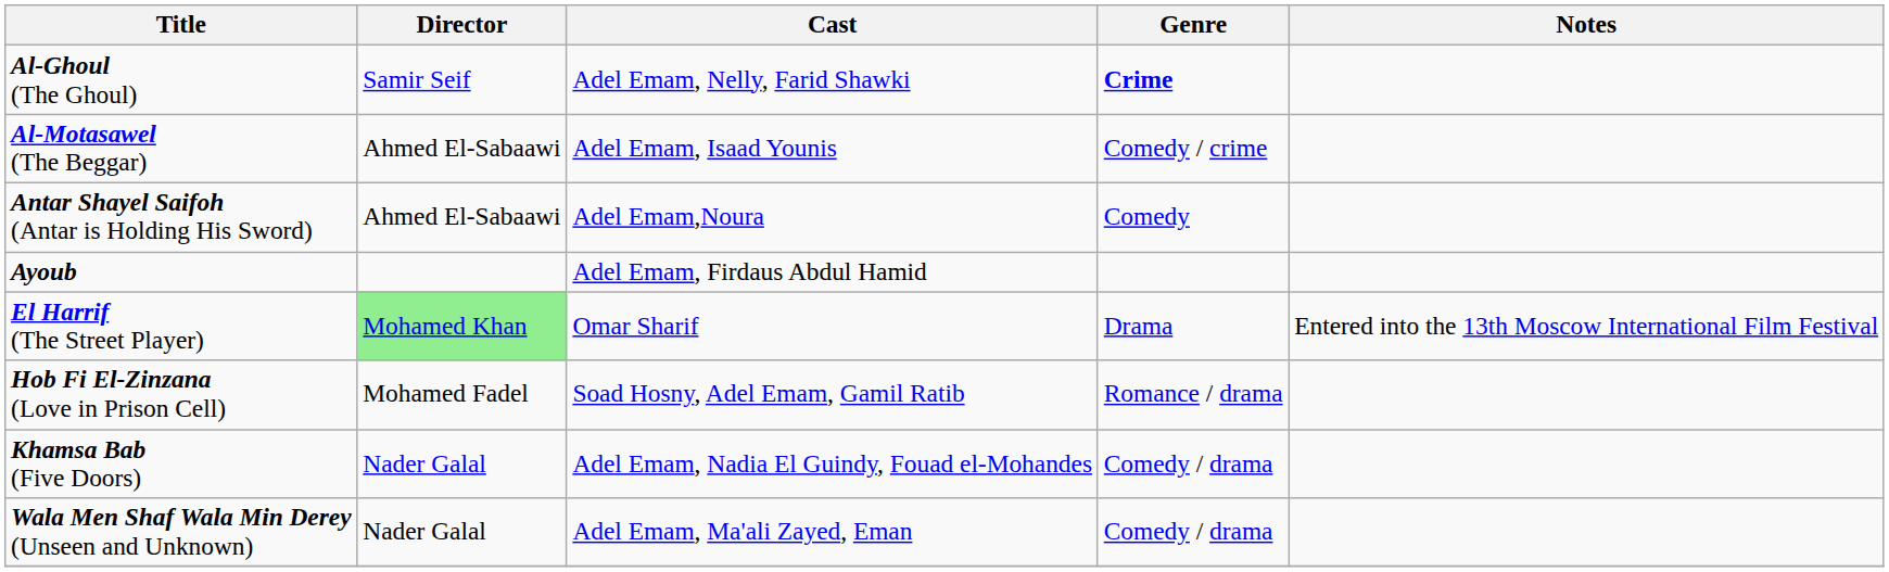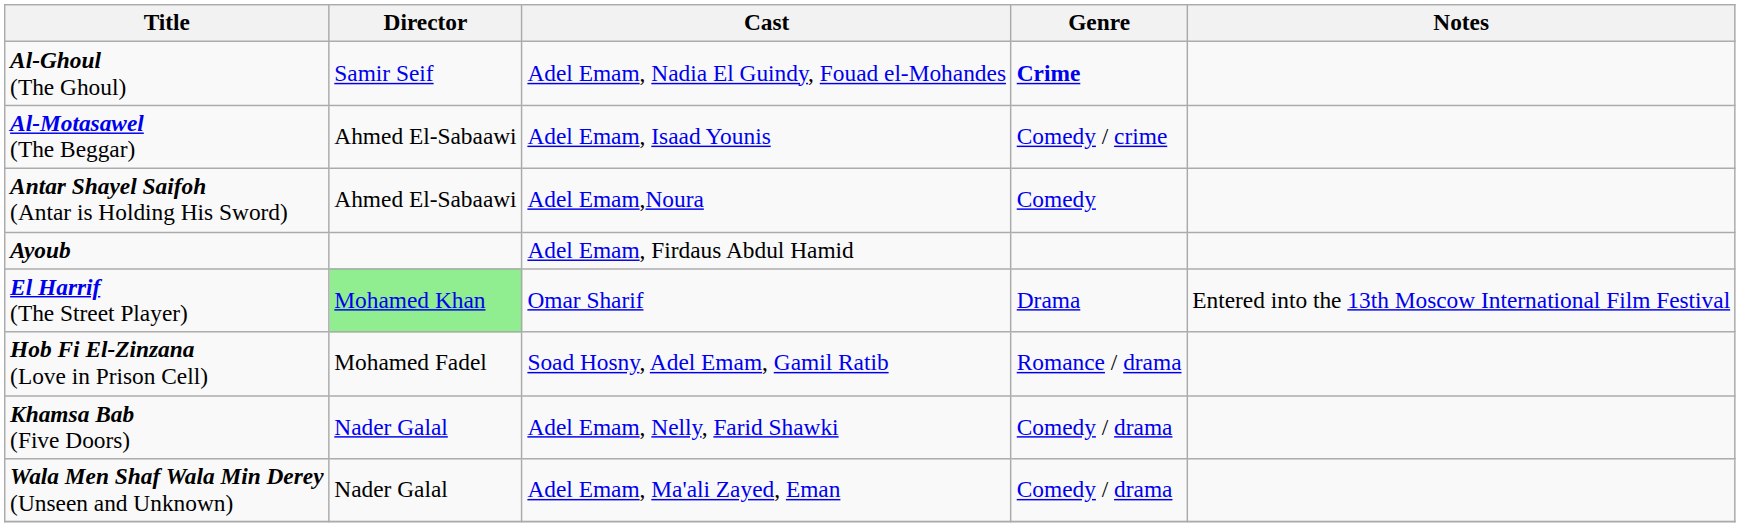 <table class="wikitable">
 <tr>
 <th>Title</th>
 <th>Director</th>
 <th>Cast</th>
 <th>Genre</th>
 <th>Notes</th>
 </tr>
 <tr>
 <td><strong><em>Al-Ghoul</em></strong><br>(The Ghoul)</td>
 <td><a href='#'>Samir Seif</a></td>
-<td><a href='#'>Adel Emam</a>, <a href='#'>Nelly</a>, <a href='#'>Farid Shawki</a></td>
+<td><a href='#'>Adel Emam</a>, <a href='#'>Nadia El Guindy</a>, <a href='#'>Fouad el-Mohandes</a></td>
 <td><strong><a href='#'>Crime</a></strong></td>
 <td></td>
 </tr>
 <tr>
 <td><strong><em><a href='#'>Al-Motasawel</a></em></strong><br>(The Beggar)</td>
 <td>Ahmed El-Sabaawi</td>
 <td><a href='#'>Adel Emam</a>, <a href='#'>Isaad Younis</a></td>
 <td><a href='#'>Comedy</a> / <a href='#'>crime</a></td>
 <td></td>
 </tr>
 <tr>
 <td><strong><em>Antar Shayel Saifoh</em></strong><br>(Antar is Holding His Sword)</td>
 <td>Ahmed El-Sabaawi</td>
 <td><a href='#'>Adel Emam</a>,<a href='#'>Noura</a></td>
 <td><a href='#'>Comedy</a></td>
 <td></td>
 </tr>
 <tr>
 <td><strong><em>Ayoub</em></strong></td>
 <td></td>
 <td><a href='#'>Adel Emam</a>, Firdaus Abdul Hamid</td>
 <td></td>
 <td></td>
 </tr>
 <tr>
 <td><strong><em><a href='#'>El Harrif</a></em></strong><br>(The Street Player)</td>
 <td style="background: lightgreen;"><a href='#'>Mohamed Khan</a></td>
 <td><a href='#'>Omar Sharif</a></td>
 <td><a href='#'>Drama</a></td>
 <td>Entered into the <a href='#'>13th Moscow International Film Festival</a></td>
 </tr>
 <tr>
 <td><strong><em>Hob Fi El-Zinzana</em></strong><br>(Love in Prison Cell)</td>
 <td>Mohamed Fadel</td>
 <td><a href='#'>Soad Hosny</a>, <a href='#'>Adel Emam</a>, <a href='#'>Gamil Ratib</a></td>
 <td><a href='#'>Romance</a> / <a href='#'>drama</a></td>
 <td></td>
 </tr>
 <tr>
 <td><strong><em> Khamsa Bab</em></strong><br>(Five Doors)</td>
 <td><a href='#'>Nader Galal</a></td>
-<td><a href='#'>Adel Emam</a>, <a href='#'>Nadia El Guindy</a>, <a href='#'>Fouad el-Mohandes</a></td>
+<td><a href='#'>Adel Emam</a>, <a href='#'>Nelly</a>, <a href='#'>Farid Shawki</a></td>
 <td><a href='#'>Comedy</a> / <a href='#'>drama</a></td>
 <td></td>
 </tr>
 <tr>
 <td><strong><em>Wala Men Shaf Wala Min Derey</em></strong><br>(Unseen and Unknown)</td>
 <td>Nader Galal</td>
 <td><a href='#'>Adel Emam</a>,  <a href='#'>Ma'ali Zayed</a>, <a href='#'>Eman</a></td>
 <td><a href='#'>Comedy</a> / <a href='#'>drama</a></td>
 <td></td>
 </tr>
 <tr>
 </tr>
 </table>
